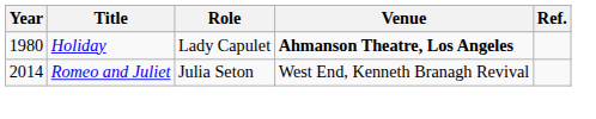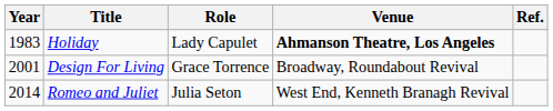 <table class="wikitable sortable">
 <tr>
 <th>Year</th>
 <th>Title</th>
 <th>Role</th>
 <th class="unsortable">Venue</th>
 <th>Ref.</th>
 </tr>
 <tr>
-<td>1980</td>
+<td>1983</td>
 <td><em><a href='#'>Holiday</a></em></td>
 <td>Lady Capulet</td>
 <td><strong>Ahmanson Theatre, Los Angeles</strong></td>
+<td align=center></td>
+</tr>
+<tr>
+<td>2001</td>
+<td><em><a href='#'>Design For Living</a></em></td>
+<td>Grace Torrence</td>
+<td>Broadway, Roundabout Revival</td>
 <td align=center></td>
 </tr>
 <tr>
 <td>2014</td>
 <td><em><a href='#'>Romeo and Juliet</a></em></td>
 <td>Julia Seton</td>
 <td>West End, Kenneth Branagh Revival</td>
 <td align=center></td>
 </tr>
 </table>
